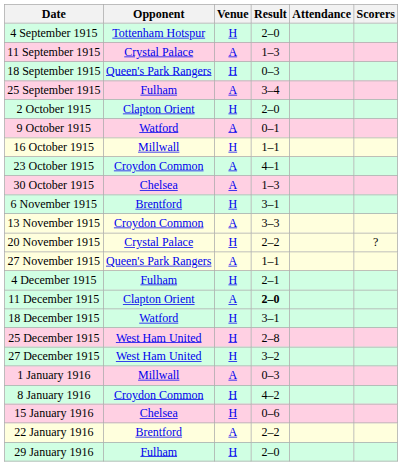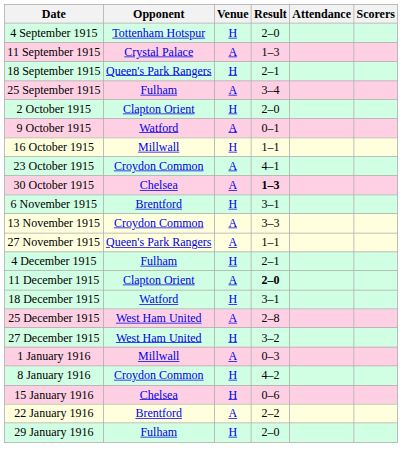 <table class="wikitable sortable" style="text-align:center;">
 <tr>
 <th>Date</th>
 <th>Opponent</th>
 <th>Venue</th>
 <th>Result</th>
 <th>Attendance</th>
 <th>Scorers</th>
 </tr>
 <tr style="background:#d0ffe3;">
 <td>4 September 1915</td>
 <td><a href='#'>Tottenham Hotspur</a></td>
 <td><a href='#'>H</a></td>
 <td>2–0</td>
 <td></td>
 <td></td>
 </tr>
 <tr style="background:#ffd0e3;">
 <td>11 September 1915</td>
 <td><a href='#'>Crystal Palace</a></td>
 <td><a href='#'>A</a></td>
 <td>1–3</td>
 <td></td>
 <td></td>
 </tr>
 <tr style="background:#d0ffe3;">
 <td>18 September 1915</td>
 <td><a href='#'>Queen's Park Rangers</a></td>
 <td><a href='#'>H</a></td>
-<td>0–3</td>
+<td>2–1</td>
 <td></td>
 <td></td>
 </tr>
 <tr style="background:#ffd0e3;">
 <td>25 September 1915</td>
 <td><a href='#'>Fulham</a></td>
 <td><a href='#'>A</a></td>
 <td>3–4</td>
 <td></td>
 <td></td>
 </tr>
 <tr style="background:#d0ffe3;">
 <td>2 October 1915</td>
 <td><a href='#'>Clapton Orient</a></td>
 <td><a href='#'>H</a></td>
 <td>2–0</td>
 <td></td>
 <td></td>
 </tr>
 <tr style="background:#ffd0e3;">
 <td>9 October 1915</td>
 <td><a href='#'>Watford</a></td>
 <td><a href='#'>A</a></td>
 <td>0–1</td>
 <td></td>
 <td></td>
 </tr>
 <tr style="background:#ffffdd;">
 <td>16 October 1915</td>
 <td><a href='#'>Millwall</a></td>
 <td><a href='#'>H</a></td>
 <td>1–1</td>
 <td></td>
 <td></td>
 </tr>
 <tr style="background:#d0ffe3;">
 <td>23 October 1915</td>
 <td><a href='#'>Croydon Common</a></td>
 <td><a href='#'>A</a></td>
 <td>4–1</td>
 <td></td>
 <td></td>
 </tr>
 <tr style="background:#ffd0e3;">
 <td>30 October 1915</td>
 <td><a href='#'>Chelsea</a></td>
 <td><a href='#'>A</a></td>
-<td>1–3</td>
+<td><strong>1–3</strong></td>
 <td></td>
 <td></td>
 </tr>
 <tr style="background:#d0ffe3;">
 <td>6 November 1915</td>
 <td><a href='#'>Brentford</a></td>
 <td><a href='#'>H</a></td>
 <td>3–1</td>
 <td></td>
 <td></td>
 </tr>
 <tr style="background:#ffffdd;">
 <td>13 November 1915</td>
 <td><a href='#'>Croydon Common</a></td>
 <td><a href='#'>A</a></td>
 <td>3–3</td>
 <td></td>
 <td></td>
-</tr>
-<tr style="background:#ffffdd;">
-<td>20 November 1915</td>
-<td><a href='#'>Crystal Palace</a></td>
-<td><a href='#'>H</a></td>
-<td>2–2</td>
-<td></td>
-<td>?</td>
 </tr>
 <tr style="background:#ffffdd;">
 <td>27 November 1915</td>
 <td><a href='#'>Queen's Park Rangers</a></td>
 <td><a href='#'>A</a></td>
 <td>1–1</td>
 <td></td>
 <td></td>
 </tr>
 <tr style="background:#d0ffe3;">
 <td>4 December 1915</td>
 <td><a href='#'>Fulham</a></td>
 <td><a href='#'>H</a></td>
 <td>2–1</td>
 <td></td>
 <td></td>
 </tr>
 <tr style="background:#d0ffe3;">
 <td>11 December 1915</td>
 <td><a href='#'>Clapton Orient</a></td>
 <td><a href='#'>A</a></td>
 <td><strong>2–0</strong></td>
 <td></td>
 <td></td>
 </tr>
 <tr style="background:#d0ffe3;">
 <td>18 December 1915</td>
 <td><a href='#'>Watford</a></td>
 <td><a href='#'>H</a></td>
 <td>3–1</td>
 <td></td>
 <td></td>
 </tr>
 <tr style="background:#ffd0e3;">
 <td>25 December 1915</td>
 <td><a href='#'>West Ham United</a></td>
-<td><a href='#'>H</a></td>
+<td><a href='#'>A</a></td>
 <td>2–8</td>
 <td></td>
 <td></td>
 </tr>
 <tr style="background:#d0ffe3;">
 <td>27 December 1915</td>
 <td><a href='#'>West Ham United</a></td>
 <td><a href='#'>H</a></td>
 <td>3–2</td>
 <td></td>
 <td></td>
 </tr>
 <tr style="background:#ffd0e3;">
 <td>1 January 1916</td>
 <td><a href='#'>Millwall</a></td>
 <td><a href='#'>A</a></td>
 <td>0–3</td>
 <td></td>
 <td></td>
 </tr>
 <tr style="background:#d0ffe3;">
 <td>8 January 1916</td>
 <td><a href='#'>Croydon Common</a></td>
 <td><a href='#'>H</a></td>
 <td>4–2</td>
 <td></td>
 <td></td>
 </tr>
 <tr style="background:#ffd0e3;">
 <td>15 January 1916</td>
 <td><a href='#'>Chelsea</a></td>
 <td><a href='#'>H</a></td>
 <td>0–6</td>
 <td></td>
 <td></td>
 </tr>
 <tr style="background:#ffffdd;">
 <td>22 January 1916</td>
 <td><a href='#'>Brentford</a></td>
 <td><a href='#'>A</a></td>
 <td>2–2</td>
 <td></td>
 <td></td>
 </tr>
 <tr style="background:#d0ffe3;">
 <td>29 January 1916</td>
 <td><a href='#'>Fulham</a></td>
 <td><a href='#'>H</a></td>
 <td>2–0</td>
 <td></td>
 <td></td>
 </tr>
 </table>
